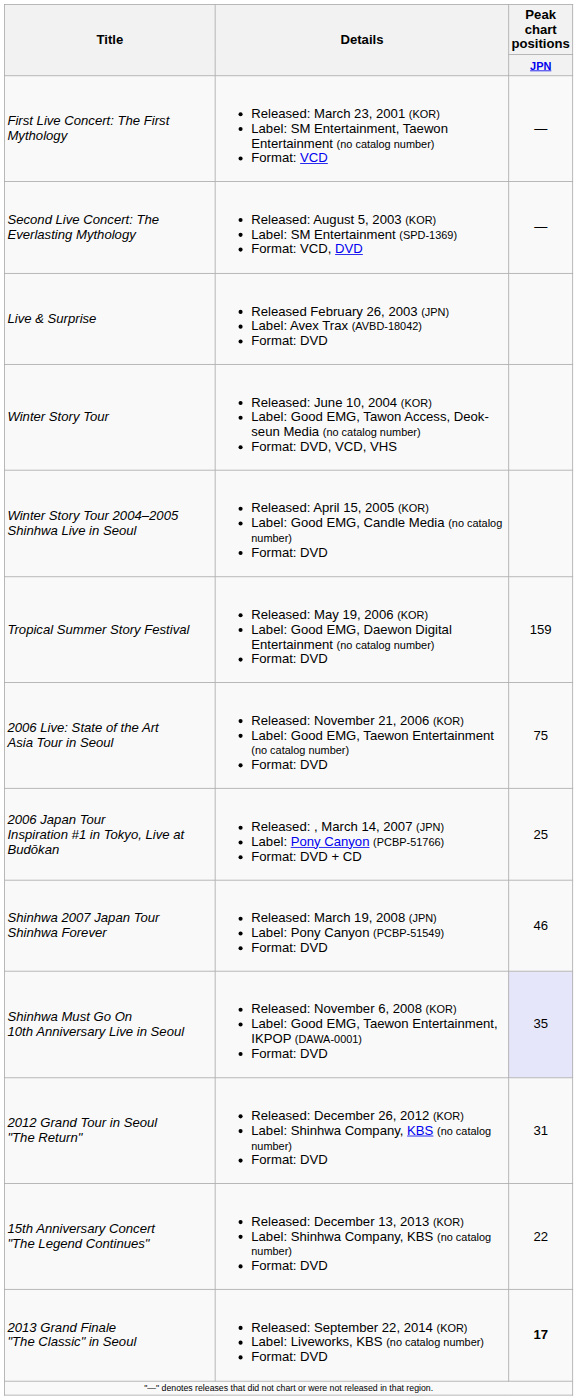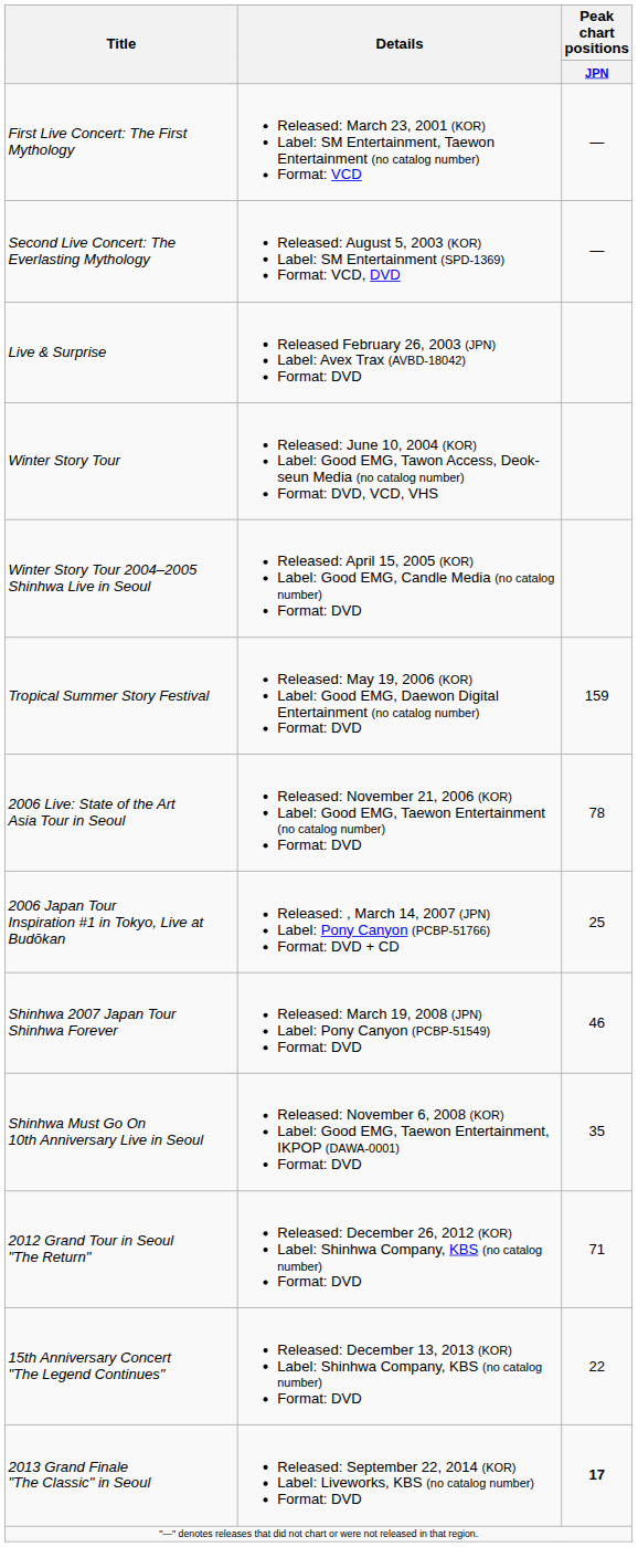 <table class="wikitable">
 <tr>
 <th rowspan="2" style="width:250px;">Title</th>
 <th rowspan="2" style="width:350px;">Details</th>
 <th colspan="1">Peak chart<br>positions</th>
 </tr>
 <tr>
 <th style="width:2.5em;"><small><a href='#'>JPN</a></small><br></th>
 </tr>
 <tr>
 <td><em>First Live Concert: The First Mythology</em></td>
 <td><br><ul><li>Released: March 23, 2001 <small>(KOR)</small></li><li>Label: SM Entertainment, Taewon Entertainment <small>(no catalog number)</small></li><li>Format: <a href='#'>VCD</a></li></ul></td>
 <td align="center">—</td>
 </tr>
 <tr>
 <td><em>Second Live Concert: The Everlasting Mythology</em></td>
 <td><br><ul><li>Released: August 5, 2003 <small>(KOR)</small></li><li>Label: SM Entertainment <small>(SPD-1369)</small></li><li>Format: VCD, <a href='#'>DVD</a></li></ul></td>
 <td align="center">—</td>
 </tr>
 <tr>
 <td><em>Live & Surprise</em></td>
 <td><br><ul><li>Released February 26, 2003 <small>(JPN)</small></li><li>Label: Avex Trax <small>(AVBD-18042)</small></li><li>Format: DVD</li></ul></td>
 <td align="center"></td>
 </tr>
 <tr>
 <td><em>Winter Story Tour</em></td>
 <td><br><ul><li>Released: June 10, 2004 <small>(KOR)</small></li><li>Label: Good EMG, Tawon Access, Deok-seun Media <small>(no catalog number)</small></li><li>Format: DVD, VCD, VHS</li></ul></td>
 <td align="center"></td>
 </tr>
 <tr>
 <td><em>Winter Story Tour 2004–2005<br>Shinhwa Live in Seoul</em></td>
 <td><br><ul><li>Released: April 15, 2005 <small>(KOR)</small></li><li>Label: Good EMG, Candle Media <small>(no catalog number)</small></li><li>Format: DVD</li></ul></td>
 <td align="center"></td>
 </tr>
 <tr>
 <td><em>Tropical Summer Story Festival</em></td>
 <td><br><ul><li>Released: May 19, 2006 <small>(KOR)</small></li><li>Label: Good EMG, Daewon Digital Entertainment <small>(no catalog number)</small></li><li>Format: DVD</li></ul></td>
 <td align="center">159</td>
 </tr>
 <tr>
 <td><em>2006 Live: State of the Art<br>Asia Tour in Seoul</em></td>
 <td><br><ul><li>Released: November 21, 2006 <small>(KOR)</small></li><li>Label: Good EMG, Taewon Entertainment <small>(no catalog number)</small></li><li>Format: DVD</li></ul></td>
-<td align="center">75</td>
+<td align="center">78</td>
 </tr>
 <tr>
 <td><em>2006 Japan Tour<br>Inspiration #1 in Tokyo, Live at Budōkan</em></td>
 <td><br><ul><li>Released: , March 14, 2007 <small>(JPN)</small></li><li>Label: <a href='#'>Pony Canyon</a> <small>(PCBP-51766)</small></li><li>Format: DVD + CD</li></ul></td>
 <td align="center">25</td>
 </tr>
 <tr>
 <td><em>Shinhwa 2007 Japan Tour<br>Shinhwa Forever</em></td>
 <td><br><ul><li>Released: March 19, 2008 <small>(JPN)</small></li><li>Label: Pony Canyon <small>(PCBP-51549)</small></li><li>Format: DVD</li></ul></td>
 <td align="center">46</td>
 </tr>
 <tr>
 <td><em>Shinhwa Must Go On<br>10th Anniversary Live in Seoul</em></td>
 <td><br><ul><li>Released: November 6, 2008 <small>(KOR)</small></li><li>Label: Good EMG, Taewon Entertainment, IKPOP <small>(DAWA-0001)</small></li><li>Format: DVD</li></ul></td>
-<td align="center" style="background: lavender;">35</td>
+<td align="center">35</td>
 </tr>
 <tr>
 <td><em>2012 Grand Tour in Seoul<br>"The Return"</em></td>
 <td><br><ul><li>Released: December 26, 2012 <small>(KOR)</small></li><li>Label: Shinhwa Company, <a href='#'>KBS</a> <small>(no catalog number)</small></li><li>Format: DVD</li></ul></td>
-<td align="center">31</td>
+<td align="center">71</td>
 </tr>
 <tr>
 <td><em>15th Anniversary Concert<br>"The Legend Continues"</em></td>
 <td><br><ul><li>Released: December 13, 2013 <small>(KOR)</small></li><li>Label: Shinhwa Company, KBS <small>(no catalog number)</small></li><li>Format: DVD</li></ul></td>
 <td align="center">22</td>
 </tr>
 <tr>
 <td><em>2013 Grand Finale<br>"The Classic" in Seoul</em></td>
 <td><br><ul><li>Released: September 22, 2014 <small>(KOR)</small></li><li>Label: Liveworks, KBS <small>(no catalog number)</small></li><li>Format: DVD</li></ul></td>
 <td align="center"><strong>17</strong></td>
 </tr>
 <tr>
 <td colspan="5" style="text-align:center; font-size:8pt;">"—" denotes releases that did not chart or were not released in that region.</td>
 </tr>
 </table>
